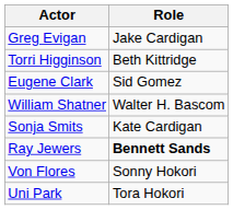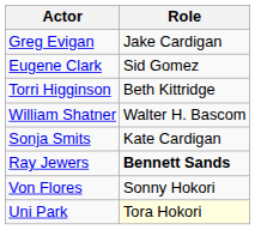 <table class="wikitable">
 <tr>
 <th>Actor</th>
 <th>Role</th>
 </tr>
 <tr>
 <td><a href='#'>Greg Evigan</a></td>
 <td>Jake Cardigan</td>
 </tr>
 <tr>
+<td><a href='#'>Eugene Clark</a></td>
+<td>Sid Gomez</td>
+</tr>
+<tr>
 <td><a href='#'>Torri Higginson</a></td>
 <td>Beth Kittridge</td>
-</tr>
-<tr>
-<td><a href='#'>Eugene Clark</a></td>
-<td>Sid Gomez</td>
 </tr>
 <tr>
 <td><a href='#'>William Shatner</a></td>
 <td>Walter H. Bascom</td>
 </tr>
 <tr>
 <td><a href='#'>Sonja Smits</a></td>
 <td>Kate Cardigan</td>
 </tr>
 <tr>
 <td><a href='#'>Ray Jewers</a></td>
 <td><strong>Bennett Sands</strong></td>
 </tr>
 <tr>
 <td><a href='#'>Von Flores</a></td>
 <td>Sonny Hokori</td>
 </tr>
 <tr>
 <td><a href='#'>Uni Park</a></td>
-<td>Tora Hokori</td>
+<td style="background: lightyellow;">Tora Hokori</td>
 </tr>
 </table>
